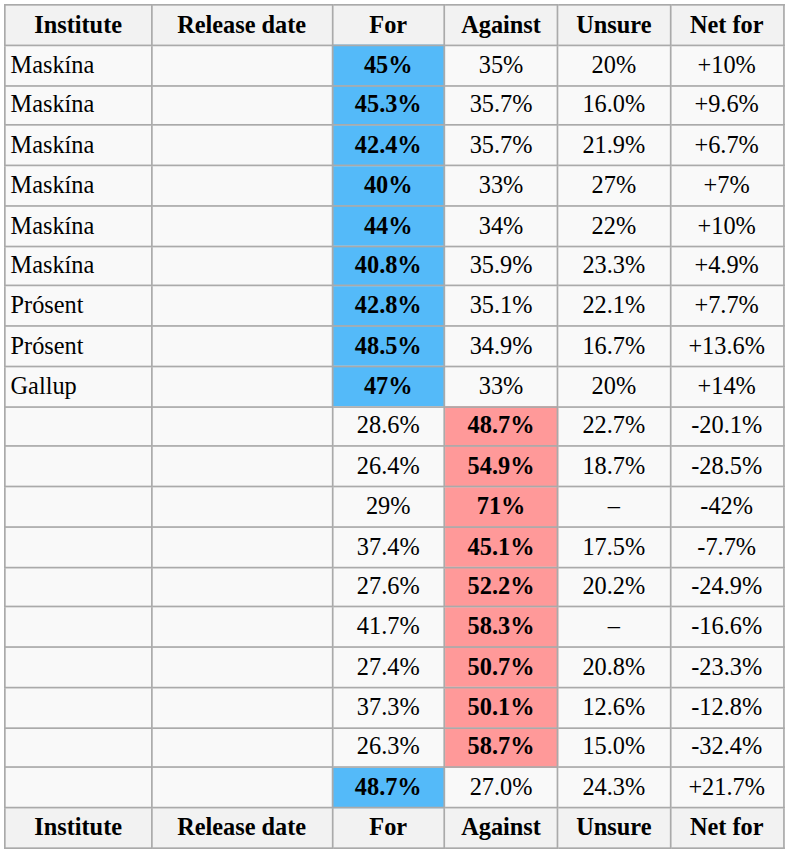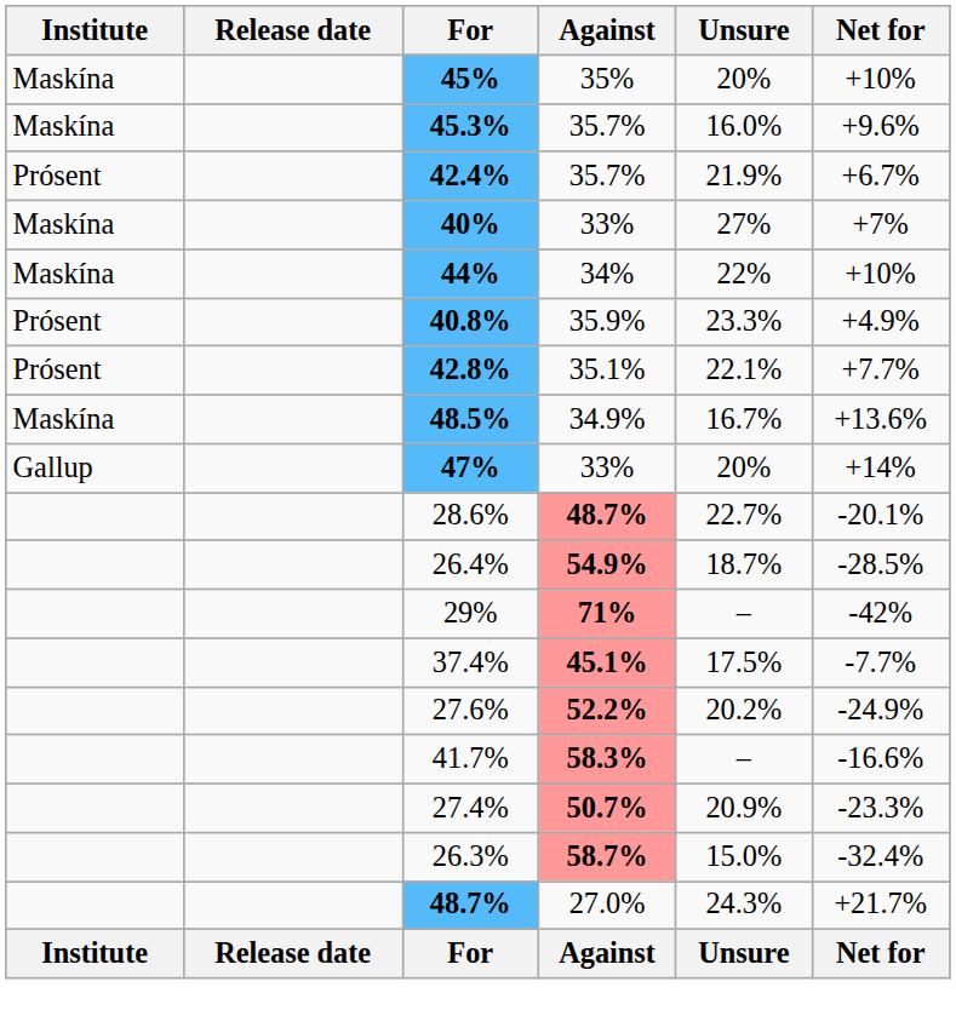 <table class="wikitable sortable" style="font-size:90%;text-align:center;">
 <tr>
 <th width="80px">Institute</th>
 <th width="100px">Release date</th>
 <th width="60px">For</th>
 <th width="60px">Against</th>
 <th width="60px">Unsure</th>
 <th width="60px">Net for</th>
 </tr>
 <tr>
 <td style="text-align:left">Maskína</td>
 <td><br></td>
 <td style="background-color:#54baf9;font-weight:bold;">45%</td>
 <td>35%</td>
 <td>20%</td>
 <td>+10%</td>
 </tr>
 <tr>
 <td style="text-align:left">Maskína</td>
 <td><br></td>
 <td style="background-color:#54baf9;font-weight:bold;">45.3%</td>
 <td>35.7%</td>
 <td>16.0%</td>
 <td>+9.6%</td>
 </tr>
 <tr>
-<td style="text-align:left">Maskína</td>
+<td style="text-align:left">Prósent</td>
 <td><br></td>
 <td style="background-color:#54baf9;font-weight:bold;">42.4%</td>
 <td>35.7%</td>
 <td>21.9%</td>
 <td>+6.7%</td>
 </tr>
 <tr>
 <td style="text-align:left">Maskína</td>
 <td><br></td>
 <td style="background-color:#54baf9;font-weight:bold;">40%</td>
 <td>33%</td>
 <td>27%</td>
 <td>+7%</td>
 </tr>
 <tr>
 <td style="text-align:left">Maskína</td>
 <td><br></td>
 <td style="background-color:#54baf9;font-weight:bold;">44%</td>
 <td>34%</td>
 <td>22%</td>
 <td>+10%</td>
 </tr>
 <tr>
-<td style="text-align:left">Maskína</td>
+<td style="text-align:left">Prósent</td>
 <td><br></td>
 <td style="background-color:#54baf9;font-weight:bold;">40.8%</td>
 <td>35.9%</td>
 <td>23.3%</td>
 <td>+4.9%</td>
 </tr>
 <tr>
 <td style="text-align:left">Prósent</td>
 <td></td>
 <td style="background-color:#54baf9;font-weight:bold;">42.8%</td>
 <td>35.1%</td>
 <td>22.1%</td>
 <td>+7.7%</td>
 </tr>
 <tr>
-<td style="text-align:left">Prósent</td>
+<td style="text-align:left">Maskína</td>
 <td></td>
 <td style="background-color:#54baf9;font-weight:bold;">48.5%</td>
 <td>34.9%</td>
 <td>16.7%</td>
 <td>+13.6%</td>
 </tr>
 <tr>
 <td style="text-align:left">Gallup</td>
 <td></td>
 <td style="background-color:#54baf9;font-weight:bold;">47%</td>
 <td>33%</td>
 <td>20%</td>
 <td>+14%</td>
 </tr>
 <tr>
 <td style="text-align:left"></td>
 <td></td>
 <td>28.6%</td>
 <td style="background-color:#f99;font-weight:bold;">48.7%</td>
 <td>22.7%</td>
 <td>-20.1%</td>
 </tr>
 <tr>
 <td style="text-align:left"></td>
 <td></td>
 <td>26.4%</td>
 <td style="background-color:#f99;font-weight:bold;">54.9%</td>
 <td>18.7%</td>
 <td>-28.5%</td>
 </tr>
 <tr>
 <td style="text-align:left"></td>
 <td></td>
 <td>29%</td>
 <td style="background-color:#f99;font-weight:bold;">71%</td>
 <td>–</td>
 <td>-42%</td>
 </tr>
 <tr>
 <td style="text-align:left"></td>
 <td></td>
 <td>37.4%</td>
 <td style="background-color:#f99;font-weight:bold;">45.1%</td>
 <td>17.5%</td>
 <td>-7.7%</td>
 </tr>
 <tr>
 <td style="text-align:left"></td>
 <td></td>
 <td>27.6%</td>
 <td style="background-color:#f99;font-weight:bold;">52.2%</td>
 <td>20.2%</td>
 <td>-24.9%</td>
 </tr>
 <tr>
 <td style="text-align:left"></td>
 <td></td>
 <td>41.7%</td>
 <td style="background-color:#f99;font-weight:bold;">58.3%</td>
 <td>–</td>
 <td>-16.6%</td>
 </tr>
 <tr>
 <td style="text-align:left"></td>
 <td></td>
 <td>27.4%</td>
 <td style="background-color:#f99;font-weight:bold;">50.7%</td>
-<td>20.8%</td>
+<td>20.9%</td>
 <td>-23.3%</td>
-</tr>
-<tr>
-<td style="text-align:left"></td>
-<td></td>
-<td>37.3%</td>
-<td style="background-color:#f99;font-weight:bold;">50.1%</td>
-<td>12.6%</td>
-<td>-12.8%</td>
 </tr>
 <tr>
 <td style="text-align:left"></td>
 <td></td>
 <td>26.3%</td>
 <td style="background-color:#f99;font-weight:bold;">58.7%</td>
 <td>15.0%</td>
 <td>-32.4%</td>
 </tr>
 <tr>
 <td style="text-align:left"></td>
 <td></td>
 <td style="background-color:#54baf9;font-weight:bold;">48.7%</td>
 <td>27.0%</td>
 <td>24.3%</td>
 <td>+21.7%</td>
 </tr>
 <tr>
 <th>Institute</th>
 <th>Release date</th>
 <th>For</th>
 <th>Against</th>
 <th>Unsure</th>
 <th>Net for</th>
 </tr>
 </table>
